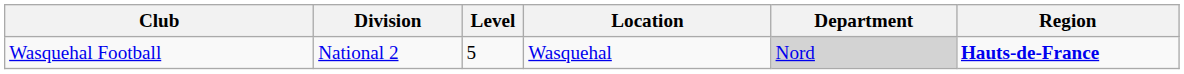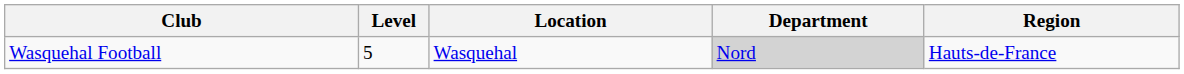 <table class="wikitable sortable" width=100% style="font-size:90%">
 <tr>
 <th width=25%>Club</th>
-<th width=12%>Division</th>
 <th width=5%>Level</th>
 <th width=20%>Location</th>
 <th width=15%>Department</th>
 <th width=18%>Region</th>
 </tr>
 <tr>
 <td><a href='#'>Wasquehal Football</a></td>
-<td><a href='#'>National 2</a></td>
 <td>5</td>
 <td><a href='#'>Wasquehal</a></td>
 <td style="background: lightgrey;"><a href='#'>Nord</a></td>
-<td><strong><a href='#'>Hauts-de-France</a></strong></td>
+<td><a href='#'>Hauts-de-France</a></td>
 </tr>
 </table>
